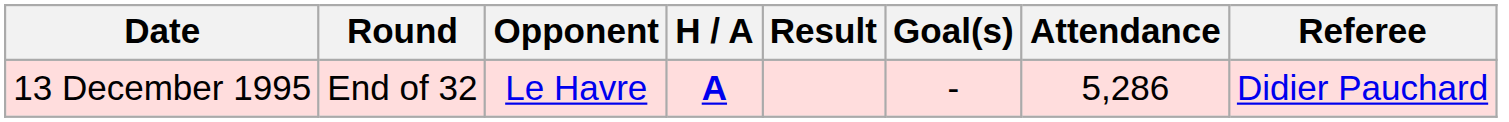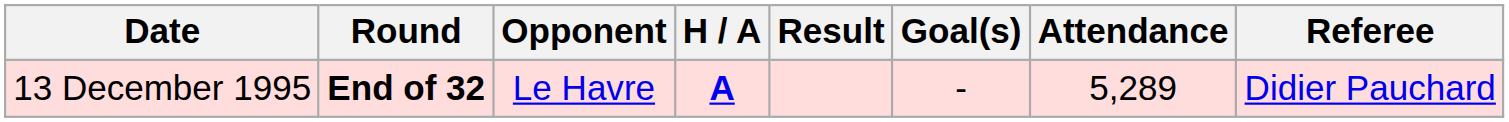 <table class="wikitable" style="text-align:center">
 <tr>
 <th class="wikitable">Date</th>
 <th>Round</th>
 <th>Opponent</th>
 <th>H / A</th>
 <th>Result</th>
 <th>Goal(s)</th>
 <th>Attendance</th>
 <th>Referee</th>
 </tr>
 <tr style="background:#fdd;">
 <td>13 December 1995</td>
-<td>End of 32</td>
+<td><strong>End of 32</strong></td>
 <td><a href='#'>Le Havre</a></td>
 <td><strong><a href='#'>A</a></strong></td>
 <td></td>
 <td>-</td>
-<td>5,286</td>
+<td>5,289</td>
 <td><a href='#'>Didier Pauchard</a></td>
 </tr>
 </table>
